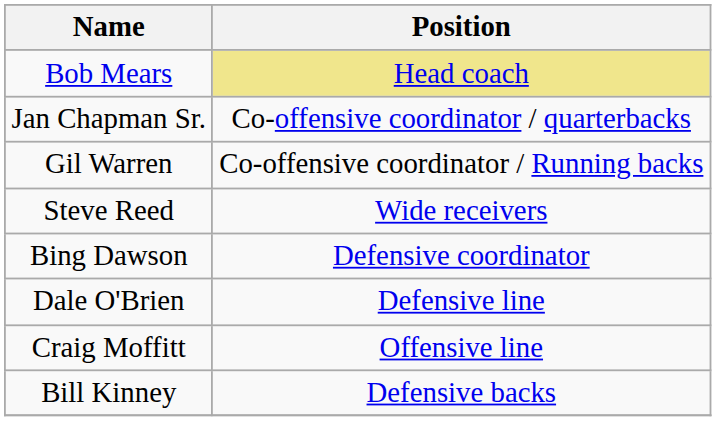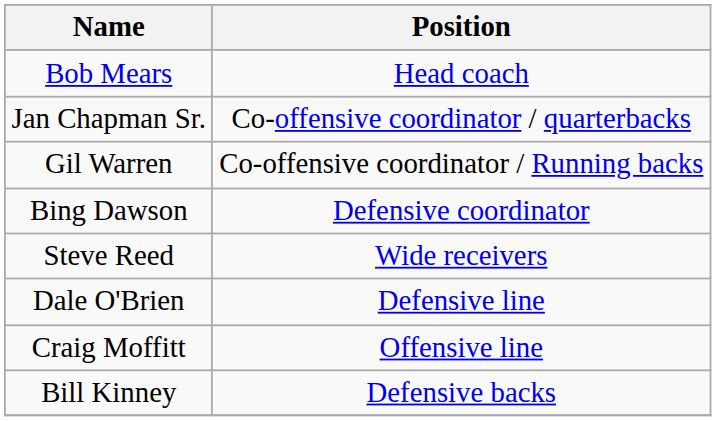 <table class="wikitable">
 <tr>
 <th>Name</th>
 <th>Position</th>
 </tr>
 <tr align="center">
 <td><a href='#'>Bob Mears</a></td>
-<td style="background: khaki;"><a href='#'>Head coach</a></td>
+<td><a href='#'>Head coach</a></td>
 </tr>
 <tr align="center">
 <td>Jan Chapman Sr.</td>
 <td>Co-<a href='#'>offensive coordinator</a> / <a href='#'>quarterbacks</a></td>
 </tr>
 <tr align="center">
 <td>Gil Warren</td>
 <td>Co-offensive coordinator / <a href='#'>Running backs</a></td>
 </tr>
 <tr align="center">
+<td>Bing Dawson</td>
+<td><a href='#'>Defensive coordinator</a></td>
+</tr>
+<tr align="center">
 <td>Steve Reed</td>
 <td><a href='#'>Wide receivers</a></td>
-</tr>
-<tr align="center">
-<td>Bing Dawson</td>
-<td><a href='#'>Defensive coordinator</a></td>
 </tr>
 <tr align="center">
 <td>Dale O'Brien</td>
 <td><a href='#'>Defensive line</a></td>
 </tr>
 <tr align="center">
 <td>Craig Moffitt</td>
 <td><a href='#'>Offensive line</a></td>
 </tr>
 <tr align="center">
 <td>Bill Kinney</td>
 <td><a href='#'>Defensive backs</a></td>
 </tr>
 <tr align="center">
 </tr>
 </table>
